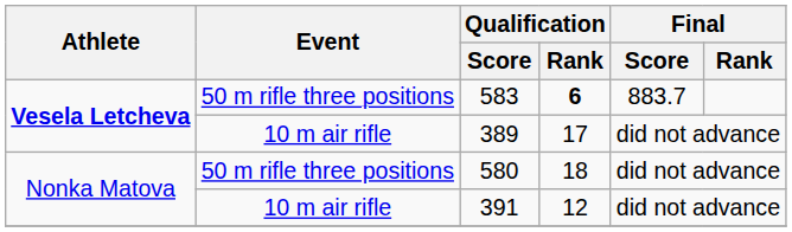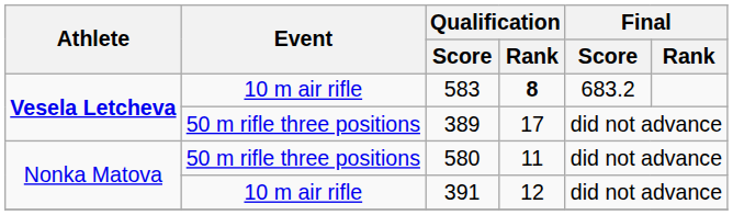 <table class="wikitable" style="font-size:90%; text-align:center;">
 <tr>
 <th rowspan="2">Athlete</th>
 <th rowspan="2">Event</th>
 <th colspan="2">Qualification</th>
 <th colspan="2">Final</th>
 </tr>
 <tr>
 <th>Score</th>
 <th>Rank</th>
 <th>Score</th>
 <th>Rank</th>
 </tr>
 <tr>
 <td rowspan=2><strong><a href='#'>Vesela Letcheva</a></strong></td>
-<td><a href='#'>50 m rifle three positions</a></td>
+<td><a href='#'>10 m air rifle</a></td>
 <td align="center">583</td>
-<td align="center"><strong>6</strong></td>
-<td align="center">883.7</td>
+<td align="center"><strong>8</strong></td>
+<td align="center">683.2</td>
 <td align="center"></td>
 </tr>
 <tr>
-<td><a href='#'>10 m air rifle</a></td>
+<td><a href='#'>50 m rifle three positions</a></td>
 <td align="center">389</td>
 <td align="center">17</td>
 <td colspan="2"  align="center">did not advance</td>
 </tr>
 <tr>
 <td rowspan=2><a href='#'>Nonka Matova</a></td>
 <td><a href='#'>50 m rifle three positions</a></td>
 <td align="center">580</td>
-<td align="center">18</td>
+<td align="center">11</td>
 <td colspan="2"  align="center">did not advance</td>
 </tr>
 <tr>
 <td><a href='#'>10 m air rifle</a></td>
 <td align="center">391</td>
 <td align="center">12</td>
 <td colspan="2"  align="center">did not advance</td>
 </tr>
 <tr>
 </tr>
 </table>
